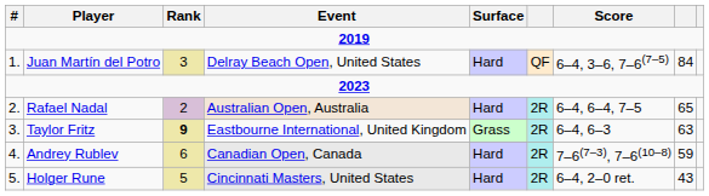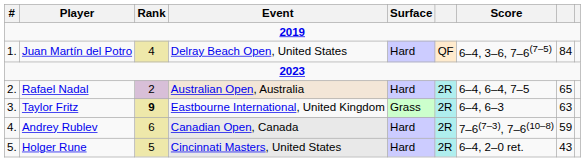 <table class="wikitable sortable">
 <tr>
 <th>#</th>
 <th>Player</th>
 <th>Rank</th>
 <th>Event</th>
 <th>Surface</th>
 <th class=unsortable></th>
 <th class="unsortable">Score</th>
 <th></th>
 <th class=unsortable></th>
 </tr>
 <tr>
 <td colspan="9" style="text-align:center"><strong><a href='#'>2019</a></strong></td>
 </tr>
 <tr>
 <td>1.</td>
 <td> <a href='#'>Juan Martín del Potro</a></td>
-<td bgcolor=eee8aa style=text-align:center>3</td>
+<td bgcolor=eee8aa style=text-align:center>4</td>
 <td><a href='#'>Delray Beach Open</a>, United States</td>
 <td bgcolor=ccccff>Hard</td>
 <td bgcolor=ffebcd>QF</td>
 <td>6–4, 3–6, 7–6<sup>(7–5)</sup></td>
 <td style=text-align:center>84</td>
 <td align=center></td>
 </tr>
 <tr>
 <td colspan="9" style="text-align:center"><strong><a href='#'>2023</a></strong></td>
 </tr>
 <tr>
 <td>2.</td>
 <td> <a href='#'>Rafael Nadal</a></td>
 <td bgcolor=thistle style=text-align:center>2</td>
 <td bgcolor=f3e6d7><a href='#'>Australian Open</a>, Australia</td>
 <td bgcolor=ccccff>Hard</td>
 <td bgcolor=afeeee>2R</td>
 <td>6–4, 6–4, 7–5</td>
 <td style=text-align:center>65</td>
 <td align=center></td>
 </tr>
 <tr>
 <td>3.</td>
 <td> <a href='#'>Taylor Fritz</a></td>
 <td bgcolor=eee8aa style=text-align:center><strong>9</strong></td>
 <td><a href='#'>Eastbourne International</a>, United Kingdom</td>
 <td bgcolor=ccffcc>Grass</td>
 <td bgcolor=afeeee>2R</td>
 <td>6–4, 6–3</td>
 <td style=text-align:center>63</td>
 <td align=center></td>
 </tr>
 <tr>
 <td>4.</td>
 <td> <a href='#'>Andrey Rublev</a></td>
 <td bgcolor=eee8aa style=text-align:center>6</td>
 <td bgcolor=e9e9e9><a href='#'>Canadian Open</a>, Canada</td>
 <td bgcolor=ccccff>Hard</td>
 <td bgcolor=afeeee>2R</td>
 <td>7–6<sup>(7–3)</sup>, 7–6<sup>(10–8)</sup></td>
 <td style=text-align:center>59</td>
 <td align=center></td>
 </tr>
 <tr>
 <td>5.</td>
 <td> <a href='#'>Holger Rune</a></td>
 <td bgcolor=eee8aa style=text-align:center>5</td>
 <td bgcolor=e9e9e9><a href='#'>Cincinnati Masters</a>, United States</td>
 <td bgcolor=ccccff>Hard</td>
 <td bgcolor=afeeee>2R</td>
 <td>6–4, 2–0 ret.</td>
 <td style=text-align:center>43</td>
 <td align=center></td>
 </tr>
 </table>
